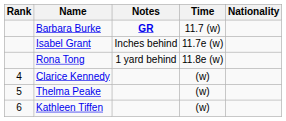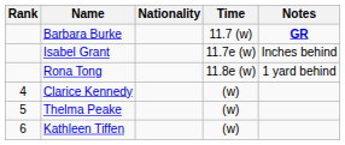 <table class="wikitable sortable" style=" text-align:center">
 <tr>
 <th>Rank</th>
 <th>Name</th>
+<th>Nationality</th>
+<th>Time</th>
 <th>Notes</th>
-<th>Time</th>
-<th>Nationality</th>
 </tr>
 <tr>
 <td></td>
 <td align=left><a href='#'>Barbara Burke</a></td>
+<td align=left></td>
+<td>11.7 (w)</td>
 <td><strong><a href='#'>GR</a></strong></td>
-<td>11.7 (w)</td>
-<td align=left></td>
 </tr>
 <tr>
 <td></td>
 <td align=left><a href='#'>Isabel Grant</a></td>
+<td align=left></td>
+<td>11.7e (w)</td>
 <td>Inches behind</td>
-<td>11.7e (w)</td>
-<td align=left></td>
 </tr>
 <tr>
 <td></td>
 <td align=left><a href='#'>Rona Tong</a></td>
+<td align=left></td>
+<td>11.8e (w)</td>
 <td>1 yard behind</td>
-<td>11.8e (w)</td>
-<td align=left></td>
 </tr>
 <tr>
 <td>4</td>
 <td align=left><a href='#'>Clarice Kennedy</a></td>
+<td align=left></td>
+<td> (w)</td>
 <td></td>
-<td> (w)</td>
-<td align=left></td>
 </tr>
 <tr>
 <td>5</td>
 <td align=left><a href='#'>Thelma Peake</a></td>
+<td align=left></td>
+<td> (w)</td>
 <td></td>
-<td> (w)</td>
-<td align=left></td>
 </tr>
 <tr>
 <td>6</td>
 <td align=left><a href='#'>Kathleen Tiffen</a></td>
+<td align=left></td>
+<td> (w)</td>
 <td></td>
-<td> (w)</td>
-<td align=left></td>
 </tr>
 </table>
